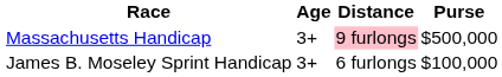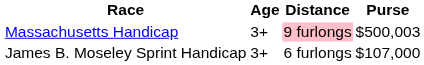 <table>
 <tr>
 <th>Race</th>
 <th>Age</th>
 <th>Distance</th>
 <th>Purse</th>
 </tr>
 <tr>
 <td><a href='#'>Massachusetts Handicap</a></td>
 <td>3+</td>
 <td style="background: pink;">9 furlongs</td>
-<td>$500,000</td>
+<td>$500,003</td>
 </tr>
 <tr>
 <td>James B. Moseley Sprint Handicap</td>
 <td>3+</td>
 <td>6 furlongs</td>
-<td>$100,000</td>
+<td>$107,000</td>
 </tr>
 </table>
